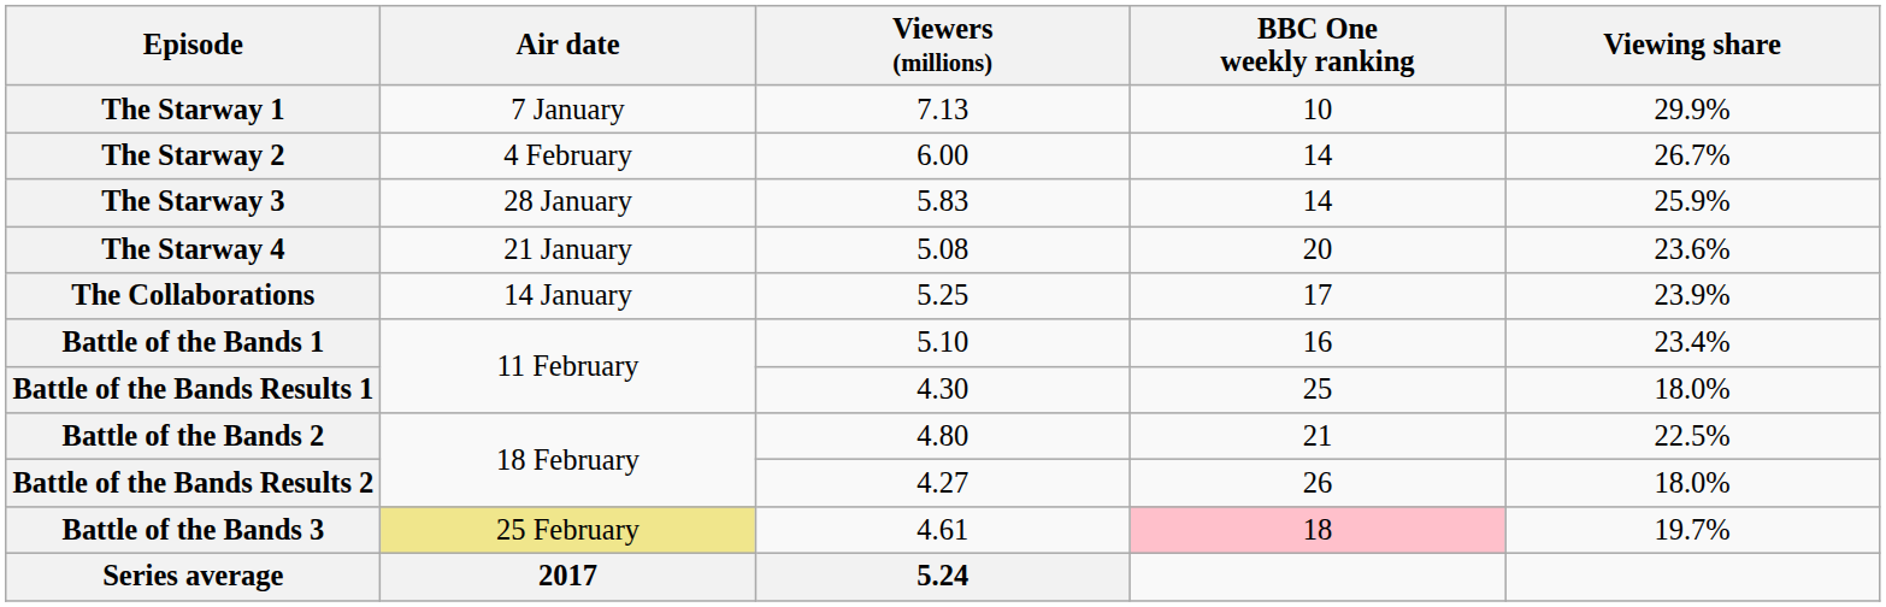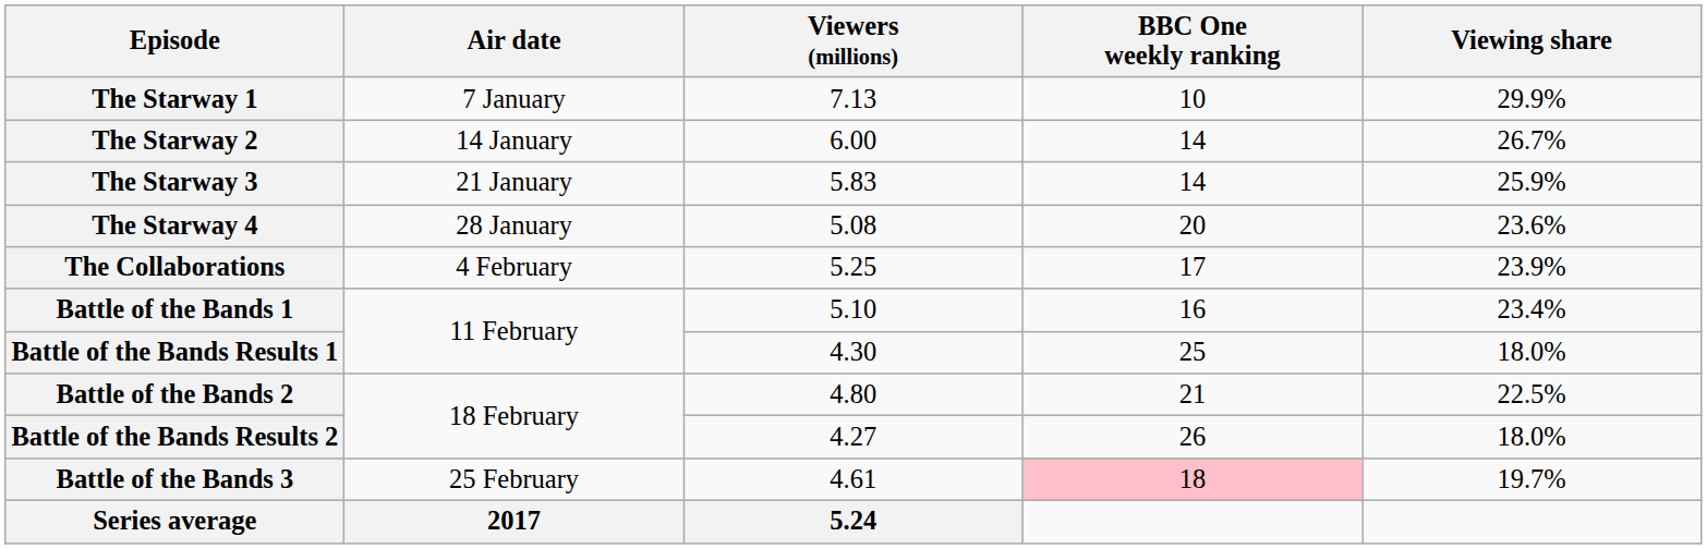 <table class="wikitable" style="text-align:center">
 <tr>
 <th style="width:20%">Episode</th>
 <th style="width:20%">Air date</th>
 <th style="width:20%">Viewers<br><small>(millions)</small></th>
 <th style="width:20%">BBC One<br>weekly ranking</th>
 <th style="width:20%">Viewing share</th>
 </tr>
 <tr>
 <th>The Starway 1</th>
 <td>7 January</td>
 <td>7.13</td>
 <td>10</td>
 <td>29.9%</td>
 </tr>
 <tr>
 <th>The Starway 2</th>
-<td>4 February</td>
+<td>14 January</td>
 <td>6.00</td>
 <td>14</td>
 <td>26.7%</td>
 </tr>
 <tr>
 <th>The Starway 3</th>
-<td>28 January</td>
+<td>21 January</td>
 <td>5.83</td>
 <td>14</td>
 <td>25.9%</td>
 </tr>
 <tr>
 <th>The Starway 4</th>
-<td>21 January</td>
+<td>28 January</td>
 <td>5.08</td>
 <td>20</td>
 <td>23.6%</td>
 </tr>
 <tr>
 <th>The Collaborations</th>
-<td>14 January</td>
+<td>4 February</td>
 <td>5.25</td>
 <td>17</td>
 <td>23.9%</td>
 </tr>
 <tr>
 <th>Battle of the Bands 1</th>
 <td rowspan=2>11 February</td>
 <td>5.10</td>
 <td>16</td>
 <td>23.4%</td>
 </tr>
 <tr>
 <th>Battle of the Bands Results 1</th>
 <td>4.30</td>
 <td>25</td>
 <td>18.0%</td>
 </tr>
 <tr>
 <th>Battle of the Bands 2</th>
 <td rowspan=2>18 February</td>
 <td>4.80</td>
 <td>21</td>
 <td>22.5%</td>
 </tr>
 <tr>
 <th>Battle of the Bands Results 2</th>
 <td>4.27</td>
 <td>26</td>
 <td>18.0%</td>
 </tr>
 <tr>
 <th>Battle of the Bands 3</th>
-<td style="background: khaki;">25 February</td>
+<td>25 February</td>
 <td>4.61</td>
 <td style="background: pink;">18</td>
 <td>19.7%</td>
 </tr>
 <tr>
 <th>Series average</th>
 <th>2017</th>
 <th>5.24</th>
 <td></td>
 <td></td>
 </tr>
 </table>
